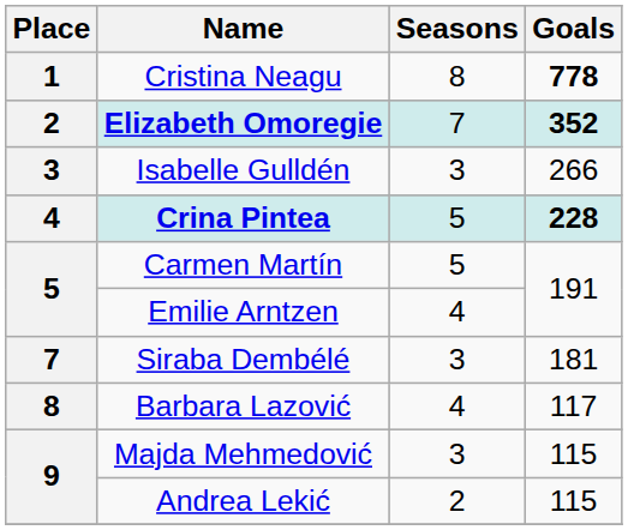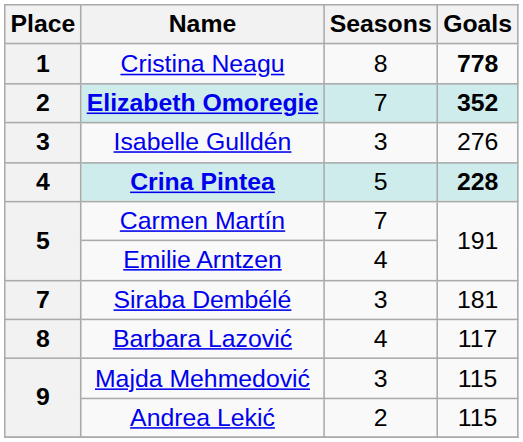 <table class="wikitable" style="text-align: center;">
 <tr>
 <th>Place</th>
 <th class="unsortable">Name</th>
 <th>Seasons</th>
 <th>Goals</th>
 </tr>
 <tr>
 <th rowspan="1">1</th>
 <td> <a href='#'>Cristina Neagu</a></td>
 <td>8</td>
 <td><strong>778</strong></td>
 </tr>
 <tr>
 <th rowspan="1">2</th>
 <td style="background:#CFECEC;"> <strong><a href='#'>Elizabeth Omoregie</a></strong></td>
 <td style="background:#CFECEC;">7</td>
 <td style="background:#CFECEC;"><strong>352</strong></td>
 </tr>
 <tr>
 <th rowspan="1">3</th>
 <td> <a href='#'>Isabelle Gulldén</a></td>
 <td>3</td>
-<td>266</td>
+<td>276</td>
 </tr>
 <tr>
 <th rowspan="1">4</th>
 <td style="background:#CFECEC;"> <strong><a href='#'>Crina Pintea</a></strong></td>
 <td style="background:#CFECEC;">5</td>
 <td style="background:#CFECEC;"><strong>228</strong></td>
 </tr>
 <tr>
 <th rowspan="2">5</th>
 <td> <a href='#'>Carmen Martín</a></td>
-<td>5</td>
+<td>7</td>
 <td rowspan="2">191</td>
 </tr>
 <tr>
 <td> <a href='#'>Emilie Arntzen</a></td>
 <td>4</td>
 </tr>
 <tr>
 <th rowspan="1">7</th>
 <td> <a href='#'>Siraba Dembélé</a></td>
 <td>3</td>
 <td>181</td>
 </tr>
 <tr>
 <th rowspan="1">8</th>
 <td> <a href='#'>Barbara Lazović</a></td>
 <td>4</td>
 <td>117</td>
 </tr>
 <tr>
 <th rowspan="2">9</th>
 <td> <a href='#'>Majda Mehmedović</a></td>
 <td>3</td>
 <td>115</td>
 </tr>
 <tr>
 <td> <a href='#'>Andrea Lekić</a></td>
 <td>2</td>
 <td>115</td>
 </tr>
 <tr>
 </tr>
 </table>
